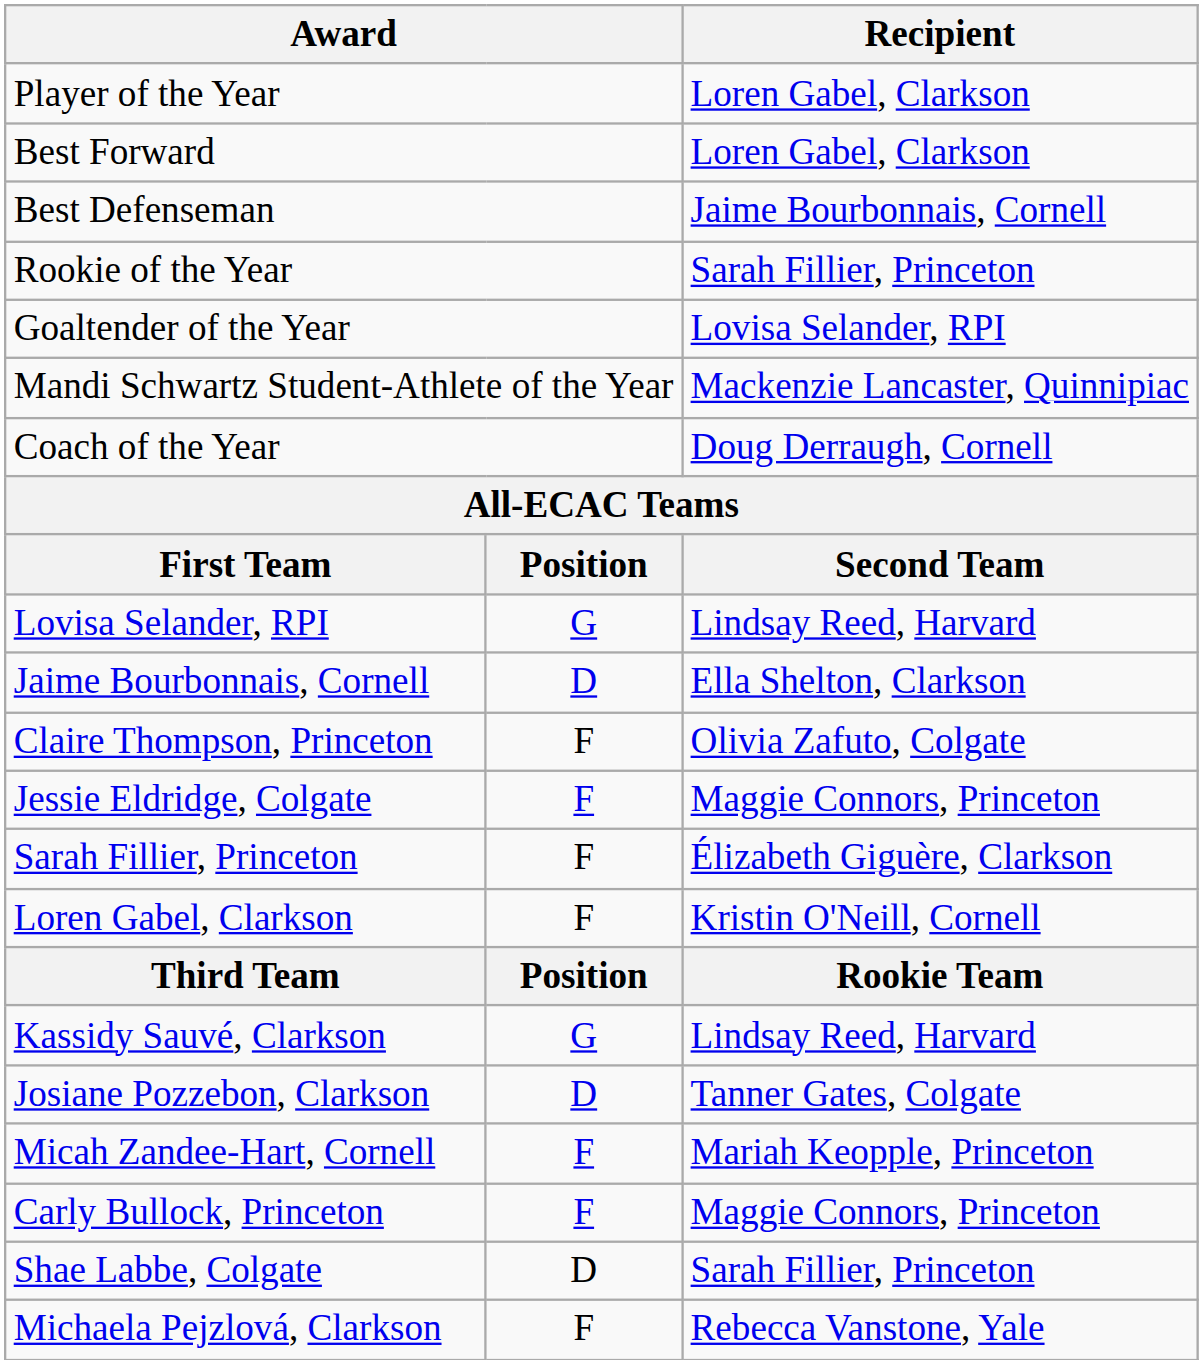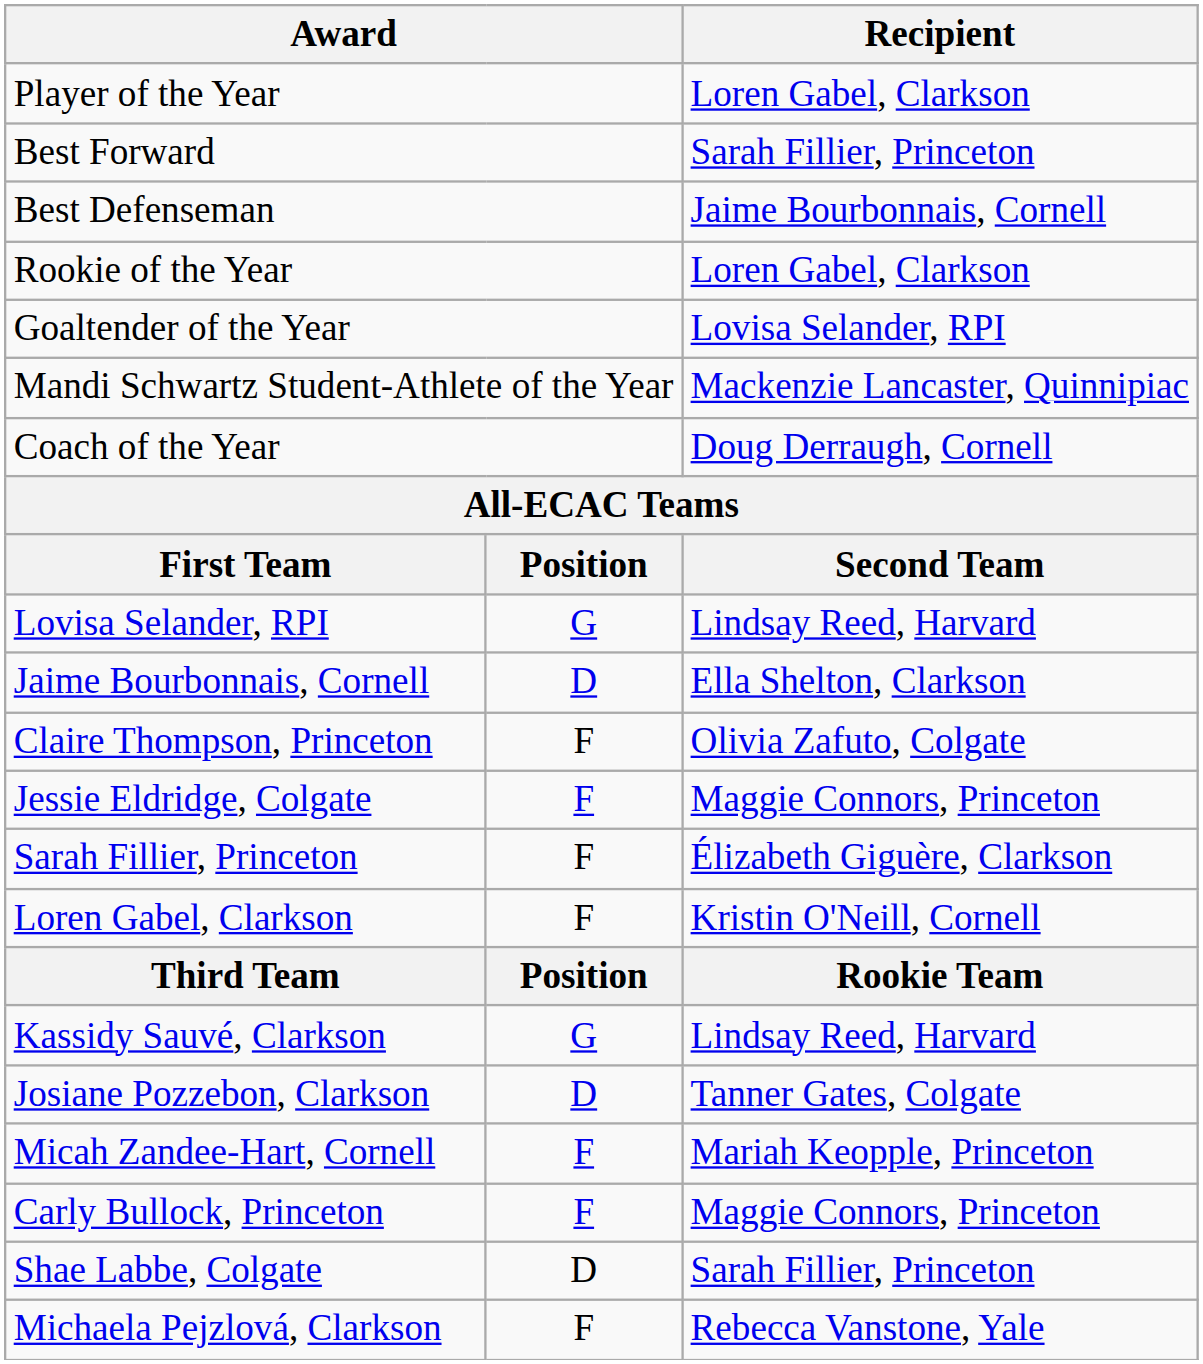 <table class="wikitable">
 <tr>
 <th colspan=2>Award</th>
 <th>Recipient</th>
 </tr>
 <tr>
 <td colspan=2>Player of the Year</td>
 <td><a href='#'>Loren Gabel</a>, <a href='#'>Clarkson</a></td>
 </tr>
 <tr>
 <td colspan=2>Best Forward</td>
-<td><a href='#'>Loren Gabel</a>, <a href='#'>Clarkson</a></td>
+<td><a href='#'>Sarah Fillier</a>, <a href='#'>Princeton</a></td>
 </tr>
 <tr>
 <td colspan=2>Best Defenseman</td>
 <td><a href='#'>Jaime Bourbonnais</a>, <a href='#'>Cornell</a></td>
 </tr>
 <tr>
 <td colspan=2>Rookie of the Year</td>
-<td><a href='#'>Sarah Fillier</a>, <a href='#'>Princeton</a></td>
+<td><a href='#'>Loren Gabel</a>, <a href='#'>Clarkson</a></td>
 </tr>
 <tr>
 <td colspan=2>Goaltender of the Year</td>
 <td><a href='#'>Lovisa Selander</a>, <a href='#'>RPI</a></td>
 </tr>
 <tr>
 <td colspan=2>Mandi Schwartz Student-Athlete of the Year</td>
 <td><a href='#'>Mackenzie Lancaster</a>, <a href='#'>Quinnipiac</a></td>
 </tr>
 <tr>
 <td colspan=2>Coach of the Year</td>
 <td><a href='#'>Doug Derraugh</a>, <a href='#'>Cornell</a></td>
 </tr>
 <tr>
 <th colspan=3>All-ECAC Teams</th>
 </tr>
 <tr>
 <th>First Team</th>
 <th>  Position  </th>
 <th>Second Team</th>
 </tr>
 <tr>
 <td><a href='#'>Lovisa Selander</a>, <a href='#'>RPI</a></td>
 <td align=center><a href='#'>G</a></td>
 <td><a href='#'>Lindsay Reed</a>, <a href='#'>Harvard</a></td>
 </tr>
 <tr>
 <td><a href='#'>Jaime Bourbonnais</a>, <a href='#'>Cornell</a></td>
 <td align=center><a href='#'>D</a></td>
 <td><a href='#'>Ella Shelton</a>, <a href='#'>Clarkson</a></td>
 </tr>
 <tr>
 <td><a href='#'>Claire Thompson</a>, <a href='#'>Princeton</a></td>
 <td align=center>F</td>
 <td><a href='#'>Olivia Zafuto</a>, <a href='#'>Colgate</a></td>
 </tr>
 <tr>
 <td><a href='#'>Jessie Eldridge</a>, <a href='#'>Colgate</a></td>
 <td align=center><a href='#'>F</a></td>
 <td><a href='#'>Maggie Connors</a>, <a href='#'>Princeton</a></td>
 </tr>
 <tr>
 <td><a href='#'>Sarah Fillier</a>, <a href='#'>Princeton</a></td>
 <td align=center>F</td>
 <td><a href='#'>Élizabeth Giguère</a>, <a href='#'>Clarkson</a></td>
 </tr>
 <tr>
 <td><a href='#'>Loren Gabel</a>, <a href='#'>Clarkson</a></td>
 <td align=center>F</td>
 <td><a href='#'>Kristin O'Neill</a>, <a href='#'>Cornell</a></td>
 </tr>
 <tr>
 <th>Third Team</th>
 <th>  Position  </th>
 <th>Rookie Team</th>
 </tr>
 <tr>
 <td><a href='#'>Kassidy Sauvé</a>, <a href='#'>Clarkson</a></td>
 <td align=center><a href='#'>G</a></td>
 <td><a href='#'>Lindsay Reed</a>, <a href='#'>Harvard</a></td>
 </tr>
 <tr>
 <td><a href='#'>Josiane Pozzebon</a>, <a href='#'>Clarkson</a></td>
 <td align=center><a href='#'>D</a></td>
 <td><a href='#'>Tanner Gates</a>, <a href='#'>Colgate</a></td>
 </tr>
 <tr>
 <td><a href='#'>Micah Zandee-Hart</a>, <a href='#'>Cornell</a></td>
 <td align=center><a href='#'>F</a></td>
 <td><a href='#'>Mariah Keopple</a>, <a href='#'>Princeton</a></td>
 </tr>
 <tr>
 <td><a href='#'>Carly Bullock</a>, <a href='#'>Princeton</a></td>
 <td align=center><a href='#'>F</a></td>
 <td><a href='#'>Maggie Connors</a>, <a href='#'>Princeton</a></td>
 </tr>
 <tr>
 <td><a href='#'>Shae Labbe</a>, <a href='#'>Colgate</a></td>
 <td align=center>D</td>
 <td><a href='#'>Sarah Fillier</a>, <a href='#'>Princeton</a></td>
 </tr>
 <tr>
 <td><a href='#'>Michaela Pejzlová</a>, <a href='#'>Clarkson</a></td>
 <td align=center>F</td>
 <td><a href='#'>Rebecca Vanstone</a>, <a href='#'>Yale</a></td>
 </tr>
 </table>
